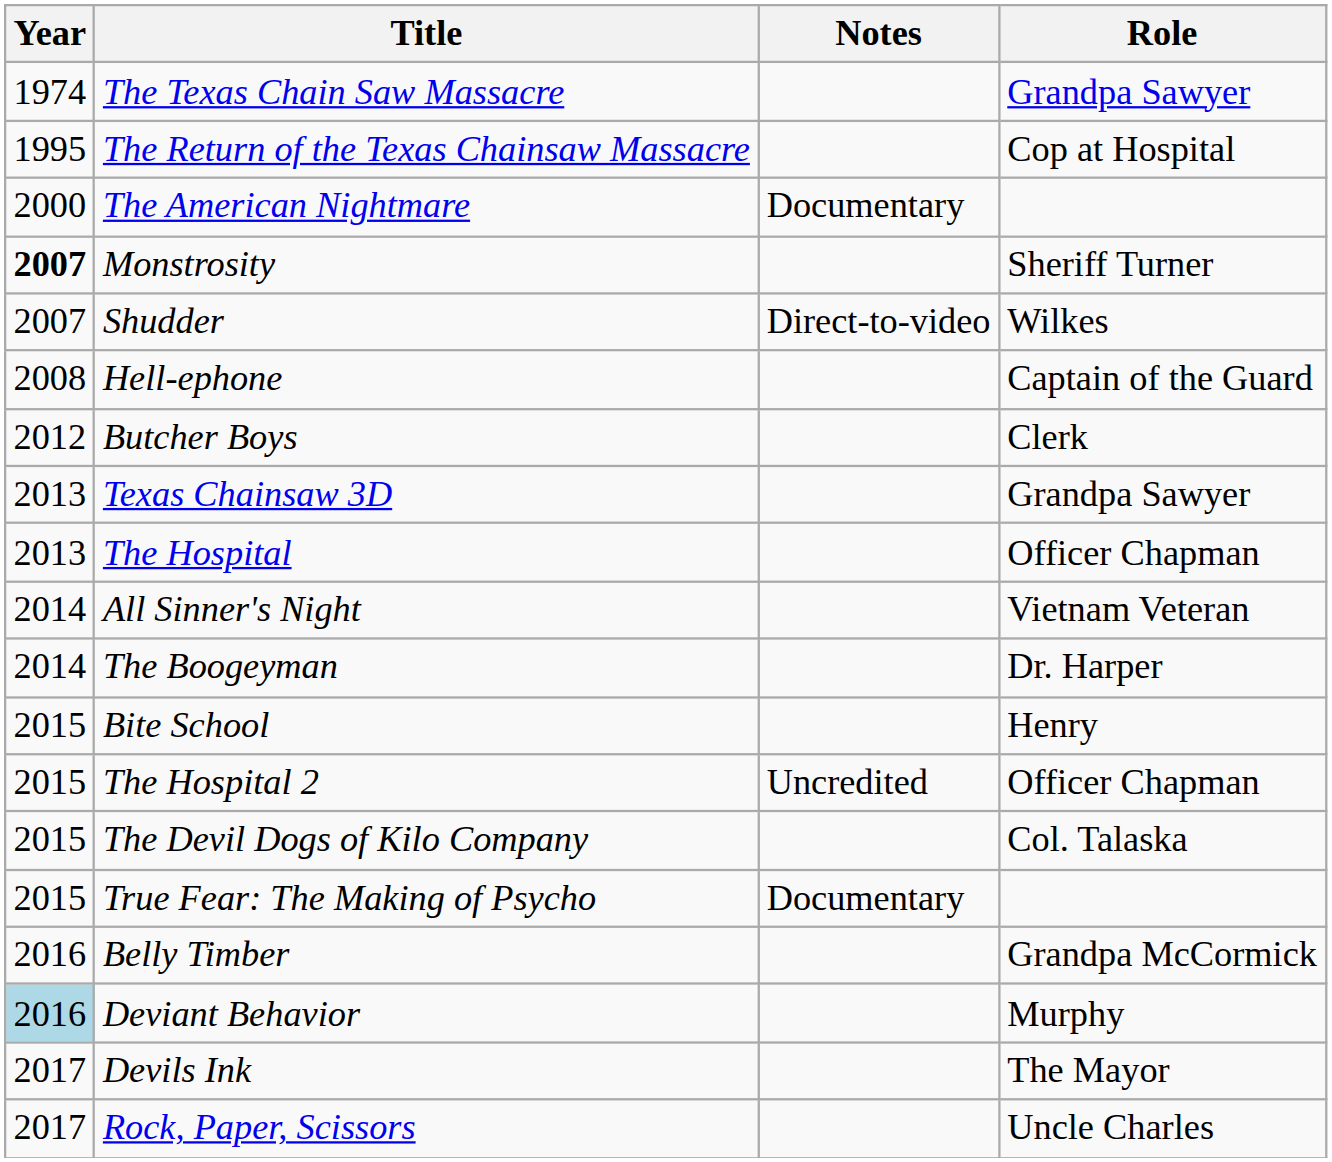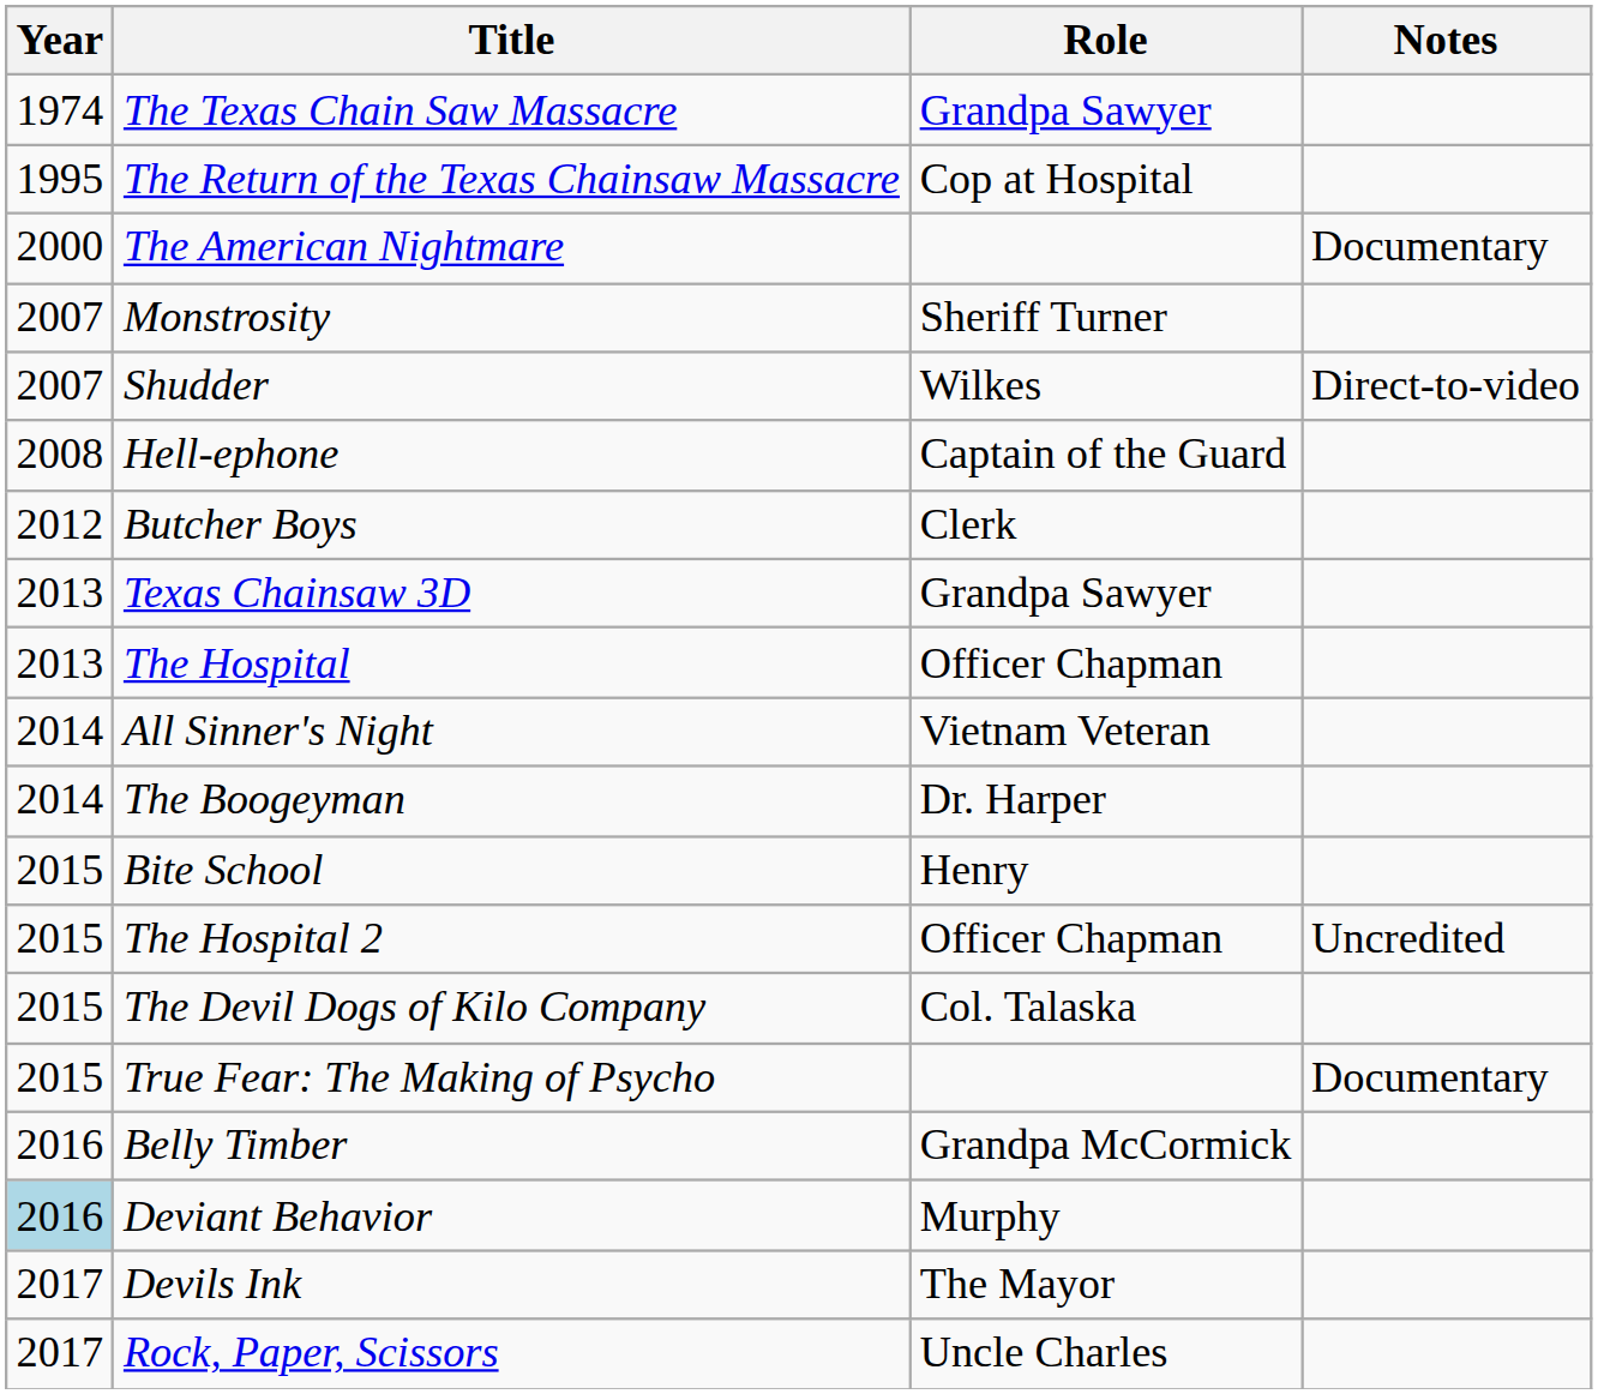 <table class="wikitable sortable">
 <tr>
 <th>Year</th>
 <th>Title</th>
+<th>Role</th>
 <th>Notes</th>
-<th>Role</th>
 </tr>
 <tr>
 <td>1974</td>
 <td><em><a href='#'>The Texas Chain Saw Massacre</a></em></td>
+<td><a href='#'>Grandpa Sawyer</a></td>
 <td></td>
-<td><a href='#'>Grandpa Sawyer</a></td>
 </tr>
 <tr>
 <td>1995</td>
 <td><em><a href='#'>The Return of the Texas Chainsaw Massacre</a></em></td>
+<td>Cop at Hospital</td>
 <td></td>
-<td>Cop at Hospital</td>
 </tr>
 <tr>
 <td>2000</td>
 <td><a href='#'><em>The American Nightmare</em></a></td>
+<td></td>
 <td>Documentary</td>
-<td></td>
 </tr>
 <tr>
-<td><strong>2007</strong></td>
+<td>2007</td>
 <td><em>Monstrosity</em></td>
+<td>Sheriff Turner</td>
 <td></td>
-<td>Sheriff Turner</td>
 </tr>
 <tr>
 <td>2007</td>
 <td><em>Shudder</em></td>
+<td>Wilkes</td>
 <td>Direct-to-video</td>
-<td>Wilkes</td>
 </tr>
 <tr>
 <td>2008</td>
 <td><em>Hell-ephone</em></td>
+<td>Captain of the Guard</td>
 <td></td>
-<td>Captain of the Guard</td>
 </tr>
 <tr>
 <td>2012</td>
 <td><em>Butcher Boys</em></td>
+<td>Clerk</td>
 <td></td>
-<td>Clerk</td>
 </tr>
 <tr>
 <td>2013</td>
 <td><em><a href='#'>Texas Chainsaw 3D</a></em></td>
+<td>Grandpa Sawyer</td>
 <td></td>
-<td>Grandpa Sawyer</td>
 </tr>
 <tr>
 <td>2013</td>
 <td><a href='#'><em>The Hospital</em></a></td>
+<td>Officer Chapman</td>
 <td></td>
-<td>Officer Chapman</td>
 </tr>
 <tr>
 <td>2014</td>
 <td><em>All Sinner's Night</em></td>
+<td>Vietnam Veteran</td>
 <td></td>
-<td>Vietnam Veteran</td>
 </tr>
 <tr>
 <td>2014</td>
 <td><em>The Boogeyman</em></td>
+<td>Dr. Harper</td>
 <td></td>
-<td>Dr. Harper</td>
 </tr>
 <tr>
 <td>2015</td>
 <td><em>Bite School</em></td>
+<td>Henry</td>
 <td></td>
-<td>Henry</td>
 </tr>
 <tr>
 <td>2015</td>
 <td><em>The Hospital 2</em></td>
+<td>Officer Chapman</td>
 <td>Uncredited</td>
-<td>Officer Chapman</td>
 </tr>
 <tr>
 <td>2015</td>
 <td><em>The Devil Dogs of Kilo Company</em></td>
+<td>Col. Talaska</td>
 <td></td>
-<td>Col. Talaska</td>
 </tr>
 <tr>
 <td>2015</td>
 <td><em>True Fear: The Making of Psycho</em></td>
+<td></td>
 <td>Documentary</td>
-<td></td>
 </tr>
 <tr>
 <td>2016</td>
 <td><em>Belly Timber</em></td>
+<td>Grandpa McCormick</td>
 <td></td>
-<td>Grandpa McCormick</td>
 </tr>
 <tr>
 <td style="background: lightblue;">2016</td>
 <td><em>Deviant Behavior</em></td>
+<td>Murphy</td>
 <td></td>
-<td>Murphy</td>
 </tr>
 <tr>
 <td>2017</td>
 <td><em>Devils Ink</em></td>
+<td>The Mayor</td>
 <td></td>
-<td>The Mayor</td>
 </tr>
 <tr>
 <td>2017</td>
 <td><a href='#'><em>Rock, Paper, Scissors</em></a></td>
+<td>Uncle Charles</td>
 <td></td>
-<td>Uncle Charles</td>
 </tr>
 </table>
